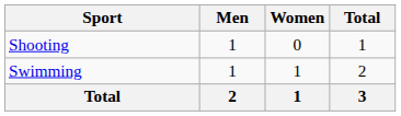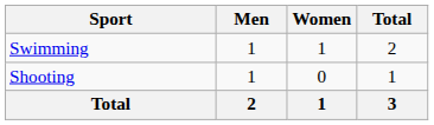 <table class="wikitable sortable" style="text-align:center;">
 <tr>
 <th width=180>Sport</th>
 <th width=55>Men</th>
 <th width=55>Women</th>
 <th width=55>Total</th>
 </tr>
 <tr>
+<td align=left><a href='#'>Swimming</a></td>
+<td>1</td>
+<td>1</td>
+<td>2</td>
+</tr>
+<tr>
 <td align=left><a href='#'>Shooting</a></td>
 <td>1</td>
 <td>0</td>
 <td>1</td>
-</tr>
-<tr>
-<td align=left><a href='#'>Swimming</a></td>
-<td>1</td>
-<td>1</td>
-<td>2</td>
 </tr>
 <tr>
 <th>Total</th>
 <th>2</th>
 <th>1</th>
 <th>3</th>
 </tr>
 </table>
